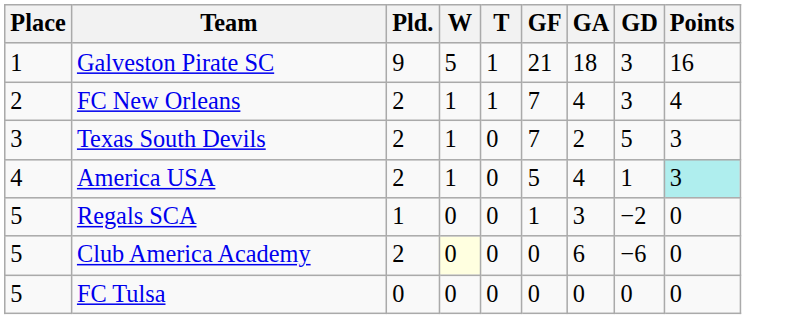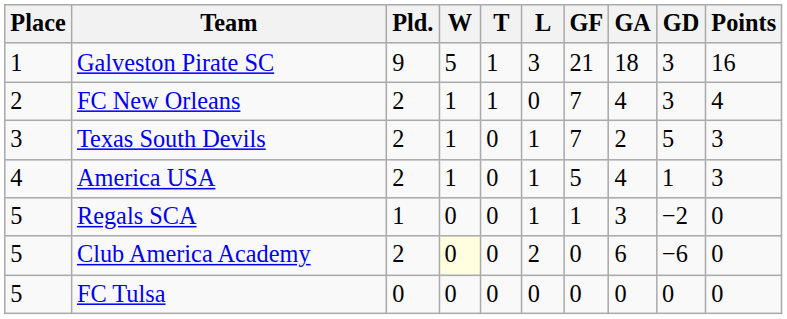 <table class="wikitable">
 <tr>
 <th>Place</th>
 <th width="200">Team</th>
 <th width="20">Pld.</th>
 <th width="20">W</th>
 <th width="20">T</th>
+<th width="20">L</th>
 <th width="20">GF</th>
 <th width="20">GA</th>
 <th width="25">GD</th>
 <th>Points</th>
 </tr>
 <tr>
 <td>1</td>
 <td><a href='#'>Galveston Pirate SC</a></td>
 <td>9</td>
 <td>5</td>
 <td>1</td>
+<td>3</td>
 <td>21</td>
 <td>18</td>
 <td>3</td>
 <td>16</td>
 </tr>
 <tr>
 <td>2</td>
 <td><a href='#'>FC New Orleans</a></td>
 <td>2</td>
 <td>1</td>
 <td>1</td>
+<td>0</td>
 <td>7</td>
 <td>4</td>
 <td>3</td>
 <td>4</td>
 </tr>
 <tr>
 <td>3</td>
 <td><a href='#'>Texas South Devils</a></td>
 <td>2</td>
 <td>1</td>
 <td>0</td>
+<td>1</td>
 <td>7</td>
 <td>2</td>
 <td>5</td>
 <td>3</td>
 </tr>
 <tr>
 <td>4</td>
 <td><a href='#'>America USA</a></td>
 <td>2</td>
 <td>1</td>
 <td>0</td>
+<td>1</td>
 <td>5</td>
 <td>4</td>
 <td>1</td>
-<td style="background: paleturquoise;">3</td>
+<td>3</td>
 </tr>
 <tr>
 <td>5</td>
 <td><a href='#'>Regals SCA</a></td>
 <td>1</td>
 <td>0</td>
 <td>0</td>
+<td>1</td>
 <td>1</td>
 <td>3</td>
 <td>−2</td>
 <td>0</td>
 </tr>
 <tr>
 <td>5</td>
 <td><a href='#'>Club America Academy</a></td>
 <td>2</td>
 <td style="background: lightyellow;">0</td>
 <td>0</td>
+<td>2</td>
 <td>0</td>
 <td>6</td>
 <td>−6</td>
 <td>0</td>
 </tr>
 <tr>
 <td>5</td>
 <td><a href='#'>FC Tulsa</a></td>
 <td>0</td>
 <td>0</td>
 <td>0</td>
 <td>0</td>
 <td>0</td>
 <td>0</td>
 <td>0</td>
+<td>0</td>
 </tr>
 </table>
